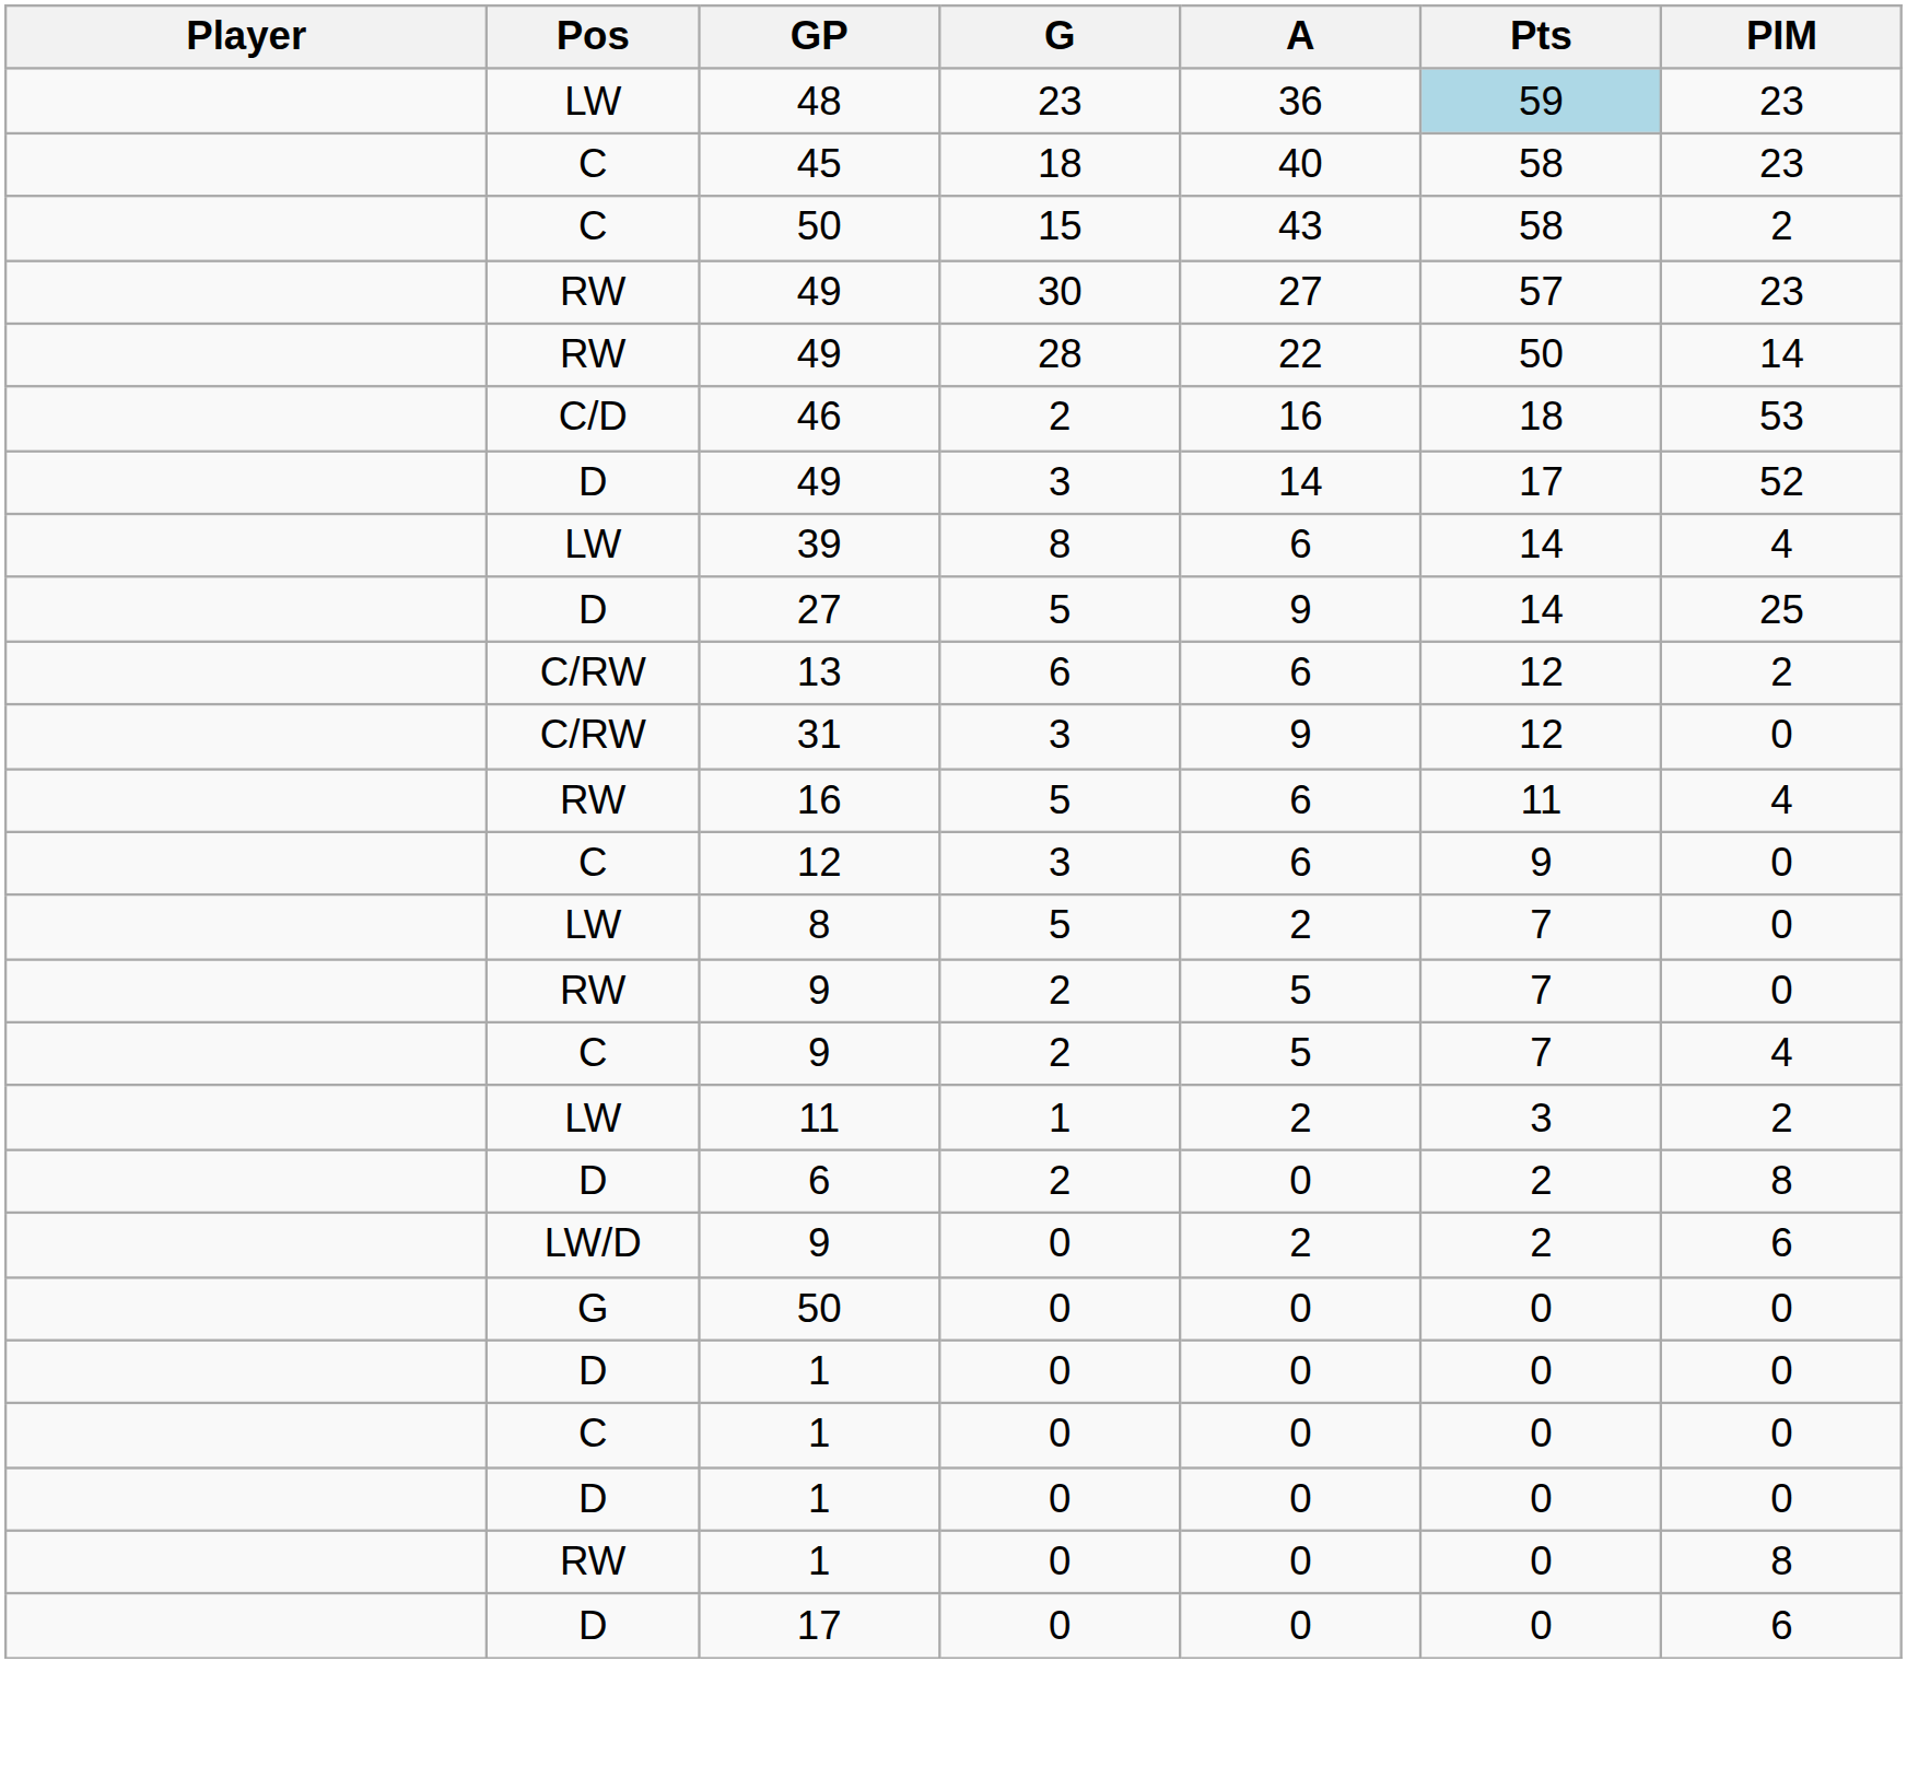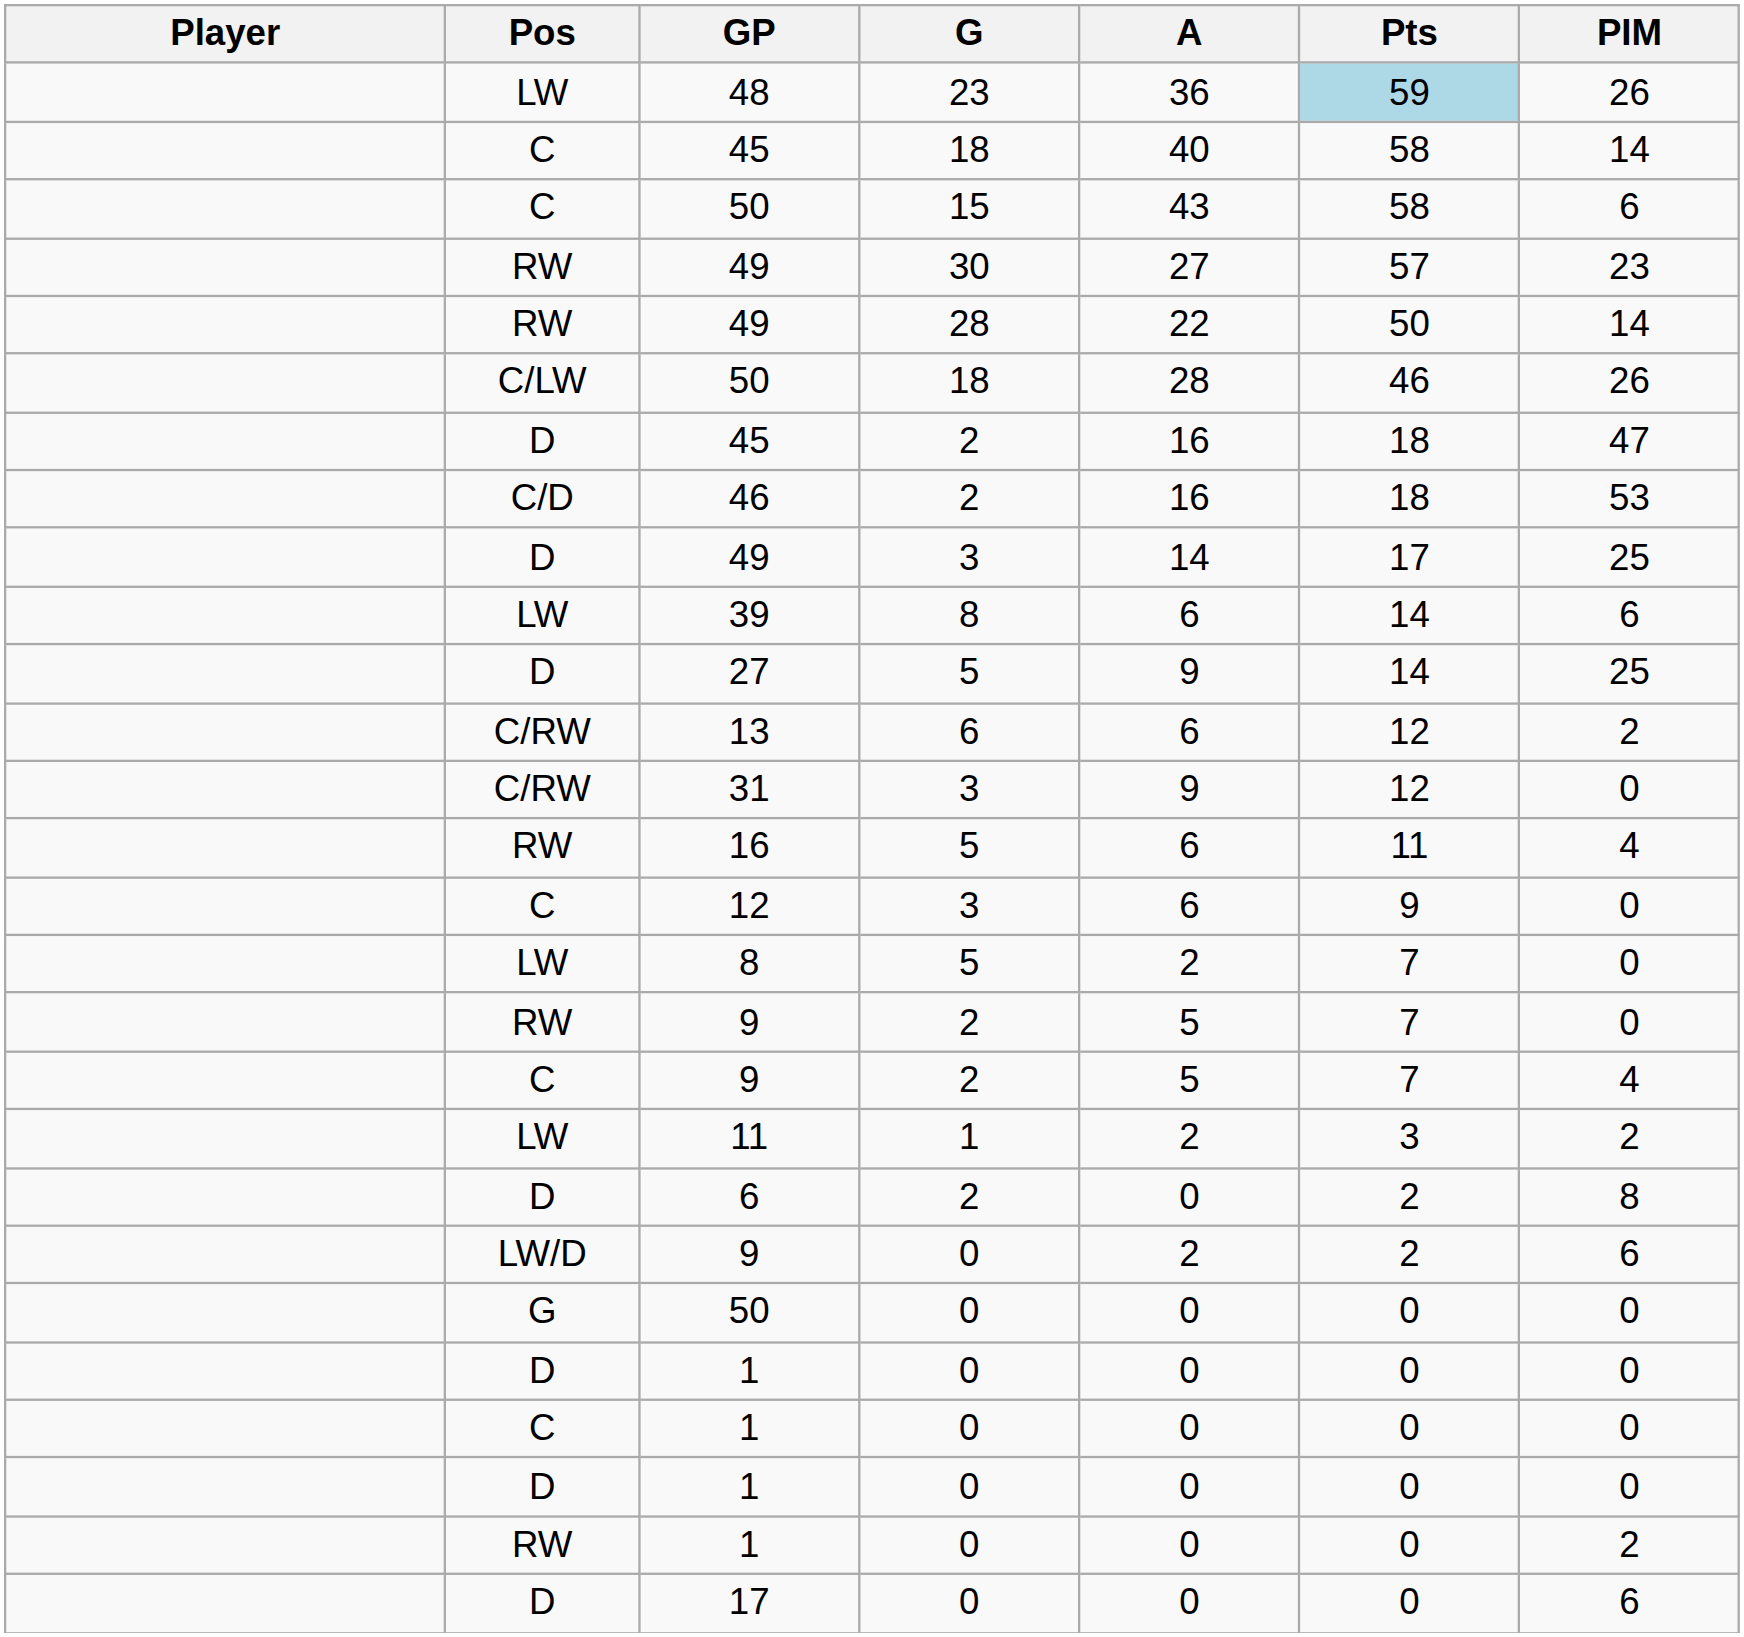 <table class="wikitable sortable" width="60%">
 <tr ALIGN="center">
 <th bgcolor="#DDDDFF" width="10%">Player</th>
 <th bgcolor="#DDDDFF" width="3%" title="Position">Pos</th>
 <th bgcolor="#DDDDFF" width="5%" title="Games played">GP</th>
 <th bgcolor="#DDDDFF" width="5%" title="Goals">G</th>
 <th bgcolor="#DDDDFF" width="5%" title="Assists">A</th>
 <th bgcolor="#DDDDFF" width="5%" title="Points">Pts</th>
 <th bgcolor="#DDDDFF" width="5%" title="Penalties in Minutes">PIM</th>
 </tr>
 <tr align="center">
 <td align="right"></td>
 <td>LW</td>
 <td>48</td>
 <td>23</td>
 <td>36</td>
 <td style="background: lightblue;">59</td>
-<td>23</td>
+<td>26</td>
 </tr>
 <tr align="center">
 <td align="right"></td>
 <td>C</td>
 <td>45</td>
 <td>18</td>
 <td>40</td>
 <td>58</td>
-<td>23</td>
+<td>14</td>
 </tr>
 <tr align="center">
 <td align="right"></td>
 <td>C</td>
 <td>50</td>
 <td>15</td>
 <td>43</td>
 <td>58</td>
-<td>2</td>
+<td>6</td>
 </tr>
 <tr align="center">
 <td align="right"></td>
 <td>RW</td>
 <td>49</td>
 <td>30</td>
 <td>27</td>
 <td>57</td>
 <td>23</td>
 </tr>
 <tr align="center">
 <td align="right"></td>
 <td>RW</td>
 <td>49</td>
 <td>28</td>
 <td>22</td>
 <td>50</td>
 <td>14</td>
 </tr>
 <tr align="center">
 <td align="right"></td>
+<td>C/LW</td>
+<td>50</td>
+<td>18</td>
+<td>28</td>
+<td>46</td>
+<td>26</td>
+</tr>
+<tr align="center">
+<td align="right"></td>
+<td>D</td>
+<td>45</td>
+<td>2</td>
+<td>16</td>
+<td>18</td>
+<td>47</td>
+</tr>
+<tr align="center">
+<td align="right"></td>
 <td>C/D</td>
 <td>46</td>
 <td>2</td>
 <td>16</td>
 <td>18</td>
 <td>53</td>
 </tr>
 <tr align="center">
 <td align="right"></td>
 <td>D</td>
 <td>49</td>
 <td>3</td>
 <td>14</td>
 <td>17</td>
-<td>52</td>
+<td>25</td>
 </tr>
 <tr align="center">
 <td align="right"></td>
 <td>LW</td>
 <td>39</td>
 <td>8</td>
 <td>6</td>
 <td>14</td>
-<td>4</td>
+<td>6</td>
 </tr>
 <tr align="center">
 <td align="right"></td>
 <td>D</td>
 <td>27</td>
 <td>5</td>
 <td>9</td>
 <td>14</td>
 <td>25</td>
 </tr>
 <tr align="center">
 <td align="right"></td>
 <td>C/RW</td>
 <td>13</td>
 <td>6</td>
 <td>6</td>
 <td>12</td>
 <td>2</td>
 </tr>
 <tr align="center">
 <td align="right"></td>
 <td>C/RW</td>
 <td>31</td>
 <td>3</td>
 <td>9</td>
 <td>12</td>
 <td>0</td>
 </tr>
 <tr align="center">
 <td align="right"></td>
 <td>RW</td>
 <td>16</td>
 <td>5</td>
 <td>6</td>
 <td>11</td>
 <td>4</td>
 </tr>
 <tr align="center">
 <td align="right"></td>
 <td>C</td>
 <td>12</td>
 <td>3</td>
 <td>6</td>
 <td>9</td>
 <td>0</td>
 </tr>
 <tr align="center">
 <td align="right"></td>
 <td>LW</td>
 <td>8</td>
 <td>5</td>
 <td>2</td>
 <td>7</td>
 <td>0</td>
 </tr>
 <tr align="center">
 <td align="right"></td>
 <td>RW</td>
 <td>9</td>
 <td>2</td>
 <td>5</td>
 <td>7</td>
 <td>0</td>
 </tr>
 <tr align="center">
 <td align="right"></td>
 <td>C</td>
 <td>9</td>
 <td>2</td>
 <td>5</td>
 <td>7</td>
 <td>4</td>
 </tr>
 <tr align="center">
 <td align="right"></td>
 <td>LW</td>
 <td>11</td>
 <td>1</td>
 <td>2</td>
 <td>3</td>
 <td>2</td>
 </tr>
 <tr align="center">
 <td align="right"></td>
 <td>D</td>
 <td>6</td>
 <td>2</td>
 <td>0</td>
 <td>2</td>
 <td>8</td>
 </tr>
 <tr align="center">
 <td align="right"></td>
 <td>LW/D</td>
 <td>9</td>
 <td>0</td>
 <td>2</td>
 <td>2</td>
 <td>6</td>
 </tr>
 <tr align="center">
 <td align="right"></td>
 <td>G</td>
 <td>50</td>
 <td>0</td>
 <td>0</td>
 <td>0</td>
 <td>0</td>
 </tr>
 <tr align="center">
 <td align="right"></td>
 <td>D</td>
 <td>1</td>
 <td>0</td>
 <td>0</td>
 <td>0</td>
 <td>0</td>
 </tr>
 <tr align="center">
 <td align="right"></td>
 <td>C</td>
 <td>1</td>
 <td>0</td>
 <td>0</td>
 <td>0</td>
 <td>0</td>
 </tr>
 <tr align="center">
 <td align="right"></td>
 <td>D</td>
 <td>1</td>
 <td>0</td>
 <td>0</td>
 <td>0</td>
 <td>0</td>
 </tr>
 <tr align="center">
 <td align="right"></td>
 <td>RW</td>
 <td>1</td>
 <td>0</td>
 <td>0</td>
 <td>0</td>
-<td>8</td>
+<td>2</td>
 </tr>
 <tr align="center">
 <td align="right"></td>
 <td>D</td>
 <td>17</td>
 <td>0</td>
 <td>0</td>
 <td>0</td>
 <td>6</td>
 </tr>
 </table>
